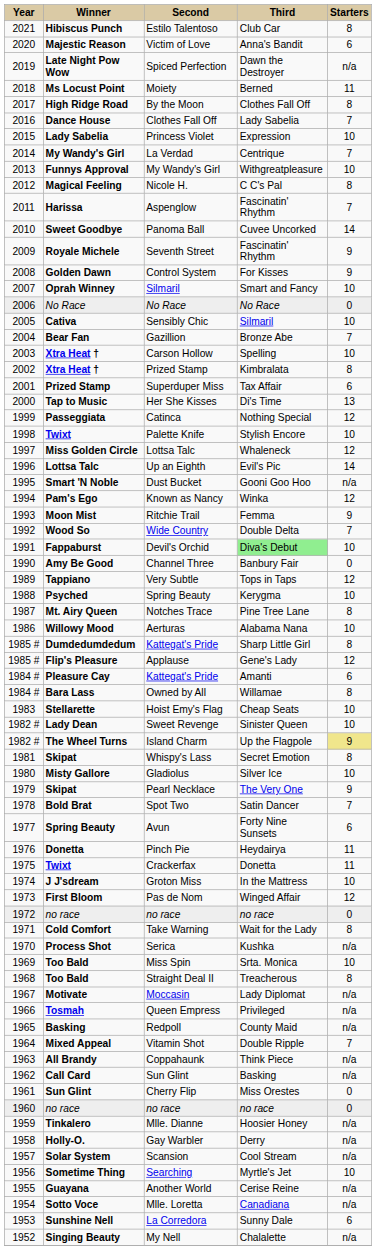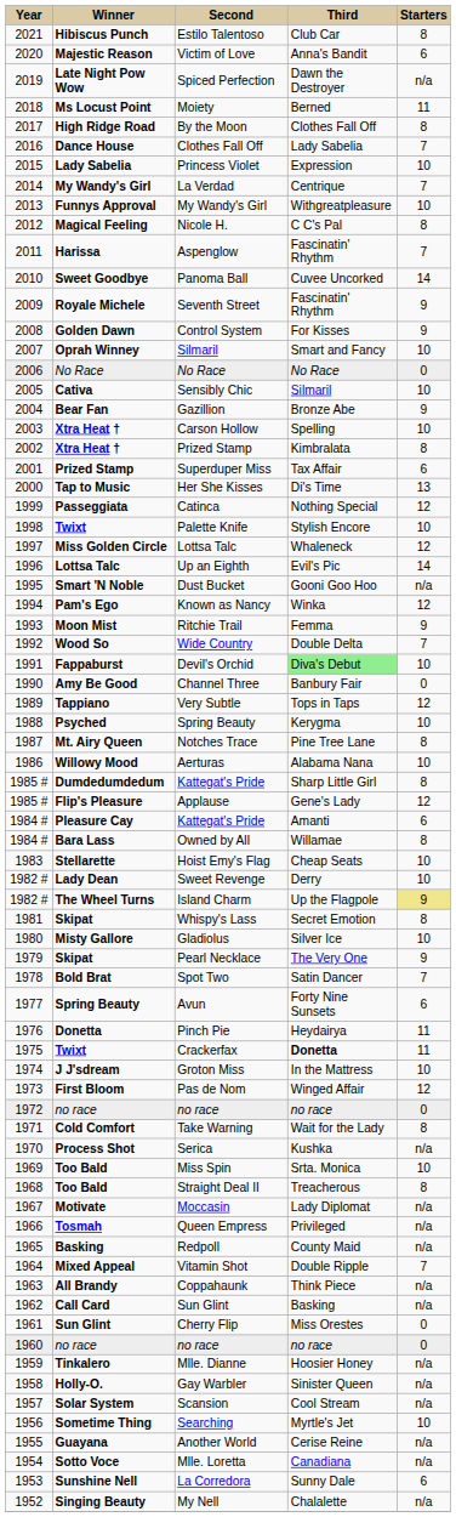 <table class = "wikitable sortable" | border="1" cellpadding="0" style="border-collapse: collapse; font-size:90%">
 <tr bgcolor="#DACAA5" align="center">
 <td width="48px"><strong>Year</strong> <br></td>
 <td width="135px"><strong>Winner</strong> <br></td>
 <td width="125px"><strong>Second</strong> <br></td>
 <td width="120px"><strong>Third</strong> <br></td>
 <td width="55px"><strong>Starters</strong></td>
 </tr>
 <tr>
 <td align=center>2021</td>
 <td><strong>Hibiscus Punch</strong></td>
 <td>Estilo Talentoso</td>
 <td>Club Car</td>
 <td align=center>8</td>
 </tr>
 <tr>
 <td align=center>2020</td>
 <td><strong>Majestic Reason</strong></td>
 <td>Victim of Love</td>
 <td>Anna's Bandit</td>
 <td align=center>6</td>
 </tr>
 <tr>
 <td align=center>2019</td>
 <td><strong>Late Night Pow Wow</strong></td>
 <td>Spiced Perfection</td>
 <td>Dawn the Destroyer</td>
 <td align=center>n/a</td>
 </tr>
 <tr>
 <td align=center>2018</td>
 <td><strong>Ms Locust Point</strong></td>
 <td>Moiety</td>
 <td>Berned</td>
 <td align=center>11</td>
 </tr>
 <tr>
 <td align=center>2017</td>
 <td><strong>High Ridge Road</strong></td>
 <td>By the Moon</td>
 <td>Clothes Fall Off</td>
 <td align=center>8</td>
 </tr>
 <tr>
 <td align=center>2016</td>
 <td><strong>Dance House</strong></td>
 <td>Clothes Fall Off</td>
 <td>Lady Sabelia</td>
 <td align=center>7</td>
 </tr>
 <tr>
 <td align=center>2015</td>
 <td><strong>Lady Sabelia</strong></td>
 <td>Princess Violet</td>
 <td>Expression</td>
 <td align=center>10</td>
 </tr>
 <tr>
 <td align=center>2014</td>
 <td><strong>My Wandy's Girl</strong></td>
 <td>La Verdad</td>
 <td>Centrique</td>
 <td align=center>7</td>
 </tr>
 <tr>
 <td align=center>2013</td>
 <td><strong>Funnys Approval</strong></td>
 <td>My Wandy's Girl</td>
 <td>Withgreatpleasure</td>
 <td align=center>10</td>
 </tr>
 <tr>
 <td align=center>2012</td>
 <td><strong>Magical Feeling</strong></td>
 <td>Nicole H.</td>
 <td>C C's Pal</td>
 <td align=center>8</td>
 </tr>
 <tr>
 <td align=center>2011</td>
 <td><strong>Harissa</strong></td>
 <td>Aspenglow</td>
 <td>Fascinatin' Rhythm</td>
 <td align=center>7</td>
 </tr>
 <tr>
 <td align=center>2010</td>
 <td><strong>Sweet Goodbye</strong></td>
 <td>Panoma Ball</td>
 <td>Cuvee Uncorked</td>
 <td align=center>14</td>
 </tr>
 <tr>
 <td align=center>2009</td>
 <td><strong>Royale Michele</strong></td>
 <td>Seventh Street</td>
 <td>Fascinatin' Rhythm</td>
 <td align=center>9</td>
 </tr>
 <tr>
 <td align=center>2008</td>
 <td><strong>Golden Dawn</strong></td>
 <td>Control System</td>
 <td>For Kisses</td>
 <td align=center>9</td>
 </tr>
 <tr>
 <td align=center>2007</td>
 <td><strong>Oprah Winney</strong></td>
 <td><a href='#'>Silmaril</a></td>
 <td>Smart and Fancy</td>
 <td align=center>10</td>
 </tr>
 <tr bgcolor="#eeeeee">
 <td align=center>2006</td>
 <td><em>No Race</em></td>
 <td><em>No Race</em></td>
 <td><em>No Race</em></td>
 <td align=center>0</td>
 </tr>
 <tr>
 <td align=center>2005</td>
 <td><strong>Cativa</strong></td>
 <td>Sensibly Chic</td>
 <td><a href='#'>Silmaril</a></td>
 <td align=center>10</td>
 </tr>
 <tr>
 <td align=center>2004</td>
 <td><strong>Bear Fan</strong></td>
 <td>Gazillion</td>
 <td>Bronze Abe</td>
-<td align=center>7</td>
+<td align=center>9</td>
 </tr>
 <tr>
 <td align=center>2003</td>
 <td><strong><a href='#'>Xtra Heat</a></strong>  <strong>†</strong></td>
 <td>Carson Hollow</td>
 <td>Spelling</td>
 <td align=center>10</td>
 </tr>
 <tr>
 <td align=center>2002</td>
 <td><strong><a href='#'>Xtra Heat</a></strong>  <strong>†</strong></td>
 <td>Prized Stamp</td>
 <td>Kimbralata</td>
 <td align=center>8</td>
 </tr>
 <tr>
 <td align=center>2001</td>
 <td><strong>Prized Stamp</strong></td>
 <td>Superduper Miss</td>
 <td>Tax Affair</td>
 <td align=center>6</td>
 </tr>
 <tr>
 <td align=center>2000</td>
 <td><strong>Tap to Music</strong></td>
 <td>Her She Kisses</td>
 <td>Di's Time</td>
 <td align=center>13</td>
 </tr>
 <tr>
 <td align=center>1999</td>
 <td><strong>Passeggiata</strong></td>
 <td>Catinca</td>
 <td>Nothing Special</td>
 <td align=center>12</td>
 </tr>
 <tr>
 <td align=center>1998</td>
 <td><strong><a href='#'>Twixt</a></strong></td>
 <td>Palette Knife</td>
 <td>Stylish Encore</td>
 <td align=center>10</td>
 </tr>
 <tr>
 <td align=center>1997</td>
 <td><strong>Miss Golden Circle</strong></td>
 <td>Lottsa Talc</td>
 <td>Whaleneck</td>
 <td align=center>12</td>
 </tr>
 <tr>
 <td align=center>1996</td>
 <td><strong>Lottsa Talc</strong></td>
 <td>Up an Eighth</td>
 <td>Evil's Pic</td>
 <td align=center>14</td>
 </tr>
 <tr>
 <td align=center>1995</td>
 <td><strong>Smart 'N Noble</strong></td>
 <td>Dust Bucket</td>
 <td>Gooni Goo Hoo</td>
 <td align=center>n/a</td>
 </tr>
 <tr>
 <td align=center>1994</td>
 <td><strong>Pam's Ego</strong></td>
 <td>Known as Nancy</td>
 <td>Winka</td>
 <td align=center>12</td>
 </tr>
 <tr>
 <td align=center>1993</td>
 <td><strong>Moon Mist</strong></td>
 <td>Ritchie Trail</td>
 <td>Femma</td>
 <td align=center>9</td>
 </tr>
 <tr>
 <td align=center>1992</td>
 <td><strong>Wood So</strong></td>
 <td><a href='#'>Wide Country</a></td>
 <td>Double Delta</td>
 <td align=center>7</td>
 </tr>
 <tr>
 <td align=center>1991</td>
 <td><strong>Fappaburst</strong></td>
 <td>Devil's Orchid</td>
 <td style="background: lightgreen;">Diva's Debut</td>
 <td align=center>10</td>
 </tr>
 <tr>
 <td align=center>1990</td>
 <td><strong>Amy Be Good</strong></td>
 <td>Channel Three</td>
 <td>Banbury Fair</td>
 <td align=center>0</td>
 </tr>
 <tr>
 <td align=center>1989</td>
 <td><strong>Tappiano</strong></td>
 <td>Very Subtle</td>
 <td>Tops in Taps</td>
 <td align=center>12</td>
 </tr>
 <tr>
 <td align=center>1988</td>
 <td><strong>Psyched</strong></td>
 <td>Spring Beauty</td>
 <td>Kerygma</td>
 <td align=center>10</td>
 </tr>
 <tr>
 <td align=center>1987</td>
 <td><strong>Mt. Airy Queen</strong></td>
 <td>Notches Trace</td>
 <td>Pine Tree Lane</td>
 <td align=center>8</td>
 </tr>
 <tr>
 <td align=center>1986</td>
 <td><strong>Willowy Mood</strong></td>
 <td>Aerturas</td>
 <td>Alabama Nana</td>
 <td align=center>10</td>
 </tr>
 <tr>
 <td align=center>1985 #</td>
 <td><strong>Dumdedumdedum</strong></td>
 <td><a href='#'>Kattegat's Pride</a></td>
 <td>Sharp Little Girl</td>
 <td align=center>8</td>
 </tr>
 <tr>
 <td align=center>1985 #</td>
 <td><strong>Flip's Pleasure</strong></td>
 <td>Applause</td>
 <td>Gene's Lady</td>
 <td align=center>12</td>
 </tr>
 <tr>
 <td align=center>1984 #</td>
 <td><strong>Pleasure Cay</strong></td>
 <td><a href='#'>Kattegat's Pride</a></td>
 <td>Amanti</td>
 <td align=center>6</td>
 </tr>
 <tr>
 <td align=center>1984 #</td>
 <td><strong>Bara Lass</strong></td>
 <td>Owned by All</td>
 <td>Willamae</td>
 <td align=center>8</td>
 </tr>
 <tr>
 <td align=center>1983</td>
 <td><strong>Stellarette</strong></td>
 <td>Hoist Emy's Flag</td>
 <td>Cheap Seats</td>
 <td align=center>10</td>
 </tr>
 <tr>
 <td align=center>1982 #</td>
 <td><strong>Lady Dean</strong></td>
 <td>Sweet Revenge</td>
-<td>Sinister Queen</td>
+<td>Derry</td>
 <td align=center>10</td>
 </tr>
 <tr>
 <td align=center>1982 #</td>
 <td><strong>The Wheel Turns</strong></td>
 <td>Island Charm</td>
 <td>Up the Flagpole</td>
 <td align=center style="background: khaki;">9</td>
 </tr>
 <tr>
 <td align=center>1981</td>
 <td><strong>Skipat</strong></td>
 <td>Whispy's Lass</td>
 <td>Secret Emotion</td>
 <td align=center>8</td>
 </tr>
 <tr>
 <td align=center>1980</td>
 <td><strong>Misty Gallore</strong></td>
 <td>Gladiolus</td>
 <td>Silver Ice</td>
 <td align=center>10</td>
 </tr>
 <tr>
 <td align=center>1979</td>
 <td><strong>Skipat</strong></td>
 <td>Pearl Necklace</td>
 <td><a href='#'>The Very One</a></td>
 <td align=center>9</td>
 </tr>
 <tr>
 <td align=center>1978</td>
 <td><strong>Bold Brat</strong></td>
 <td>Spot Two</td>
 <td>Satin Dancer</td>
 <td align=center>7</td>
 </tr>
 <tr>
 <td align=center>1977</td>
 <td><strong>Spring Beauty</strong></td>
 <td>Avun</td>
 <td>Forty Nine Sunsets</td>
 <td align=center>6</td>
 </tr>
 <tr>
 <td align=center>1976</td>
 <td><strong>Donetta</strong></td>
 <td>Pinch Pie</td>
 <td>Heydairya</td>
 <td align=center>11</td>
 </tr>
 <tr>
 <td align=center>1975</td>
 <td><strong><a href='#'>Twixt</a></strong></td>
 <td>Crackerfax</td>
-<td>Donetta</td>
+<td><strong>Donetta</strong></td>
 <td align=center>11</td>
 </tr>
 <tr>
 <td align=center>1974</td>
 <td><strong>J J'sdream</strong></td>
 <td>Groton Miss</td>
 <td>In the Mattress</td>
 <td align=center>10</td>
 </tr>
 <tr>
 <td align=center>1973</td>
 <td><strong>First Bloom</strong></td>
 <td>Pas de Nom</td>
 <td>Winged Affair</td>
 <td align=center>12</td>
 </tr>
 <tr bgcolor="#eeeeee">
 <td align=center>1972</td>
 <td><em>no race</em></td>
 <td><em>no race</em></td>
 <td><em>no race</em></td>
 <td align=center>0</td>
 </tr>
 <tr>
 <td align=center>1971</td>
 <td><strong>Cold Comfort</strong></td>
 <td>Take Warning</td>
 <td>Wait for the Lady</td>
 <td align=center>8</td>
 </tr>
 <tr>
 <td align=center>1970</td>
 <td><strong>Process Shot</strong></td>
 <td>Serica</td>
 <td>Kushka</td>
 <td align=center>n/a</td>
 </tr>
 <tr>
 <td align=center>1969</td>
 <td><strong>Too Bald</strong></td>
 <td>Miss Spin</td>
 <td>Srta. Monica</td>
 <td align=center>10</td>
 </tr>
 <tr>
 <td align=center>1968</td>
 <td><strong>Too Bald</strong></td>
 <td>Straight Deal II</td>
 <td>Treacherous</td>
 <td align=center>8</td>
 </tr>
 <tr>
 <td align=center>1967</td>
 <td><strong>Motivate</strong></td>
 <td><a href='#'>Moccasin</a></td>
 <td>Lady Diplomat</td>
 <td align=center>n/a</td>
 </tr>
 <tr>
 <td align=center>1966</td>
 <td><strong><a href='#'>Tosmah</a></strong></td>
 <td>Queen Empress</td>
 <td>Privileged</td>
 <td align=center>n/a</td>
 </tr>
 <tr>
 <td align=center>1965</td>
 <td><strong>Basking</strong></td>
 <td>Redpoll</td>
 <td>County Maid</td>
 <td align=center>n/a</td>
 </tr>
 <tr>
 <td align=center>1964</td>
 <td><strong>Mixed Appeal</strong></td>
 <td>Vitamin Shot</td>
 <td>Double Ripple</td>
 <td align=center>7</td>
 </tr>
 <tr>
 <td align=center>1963</td>
 <td><strong>All Brandy</strong></td>
 <td>Coppahaunk</td>
 <td>Think Piece</td>
 <td align=center>n/a</td>
 </tr>
 <tr>
 <td align=center>1962</td>
 <td><strong>Call Card</strong></td>
 <td>Sun Glint</td>
 <td>Basking</td>
 <td align=center>n/a</td>
 </tr>
 <tr>
 <td align=center>1961</td>
 <td><strong>Sun Glint</strong></td>
 <td>Cherry Flip</td>
 <td>Miss Orestes</td>
 <td align=center>0</td>
 </tr>
 <tr bgcolor="#eeeeee">
 <td align=center>1960</td>
 <td><em>no race</em></td>
 <td><em>no race</em></td>
 <td><em>no race</em></td>
 <td align=center>0</td>
 </tr>
 <tr>
 <td align=center>1959</td>
 <td><strong>Tinkalero</strong></td>
 <td>Mlle. Dianne</td>
 <td>Hoosier Honey</td>
 <td align=center>n/a</td>
 </tr>
 <tr>
 <td align=center>1958</td>
 <td><strong>Holly-O.</strong></td>
 <td>Gay Warbler</td>
-<td>Derry</td>
+<td>Sinister Queen</td>
 <td align=center>n/a</td>
 </tr>
 <tr>
 <td align=center>1957</td>
 <td><strong>Solar System</strong></td>
 <td>Scansion</td>
 <td>Cool Stream</td>
 <td align=center>n/a</td>
 </tr>
 <tr>
 <td align=center>1956</td>
 <td><strong>Sometime Thing</strong></td>
 <td><a href='#'>Searching</a></td>
 <td>Myrtle's Jet</td>
 <td align=center>10</td>
 </tr>
 <tr>
 <td align=center>1955</td>
 <td><strong>Guayana</strong></td>
 <td>Another World</td>
 <td>Cerise Reine</td>
 <td align=center>n/a</td>
 </tr>
 <tr>
 <td align=center>1954</td>
 <td><strong>Sotto Voce</strong></td>
 <td>Mlle. Loretta</td>
 <td><a href='#'>Canadiana</a></td>
 <td align=center>n/a</td>
 </tr>
 <tr>
 <td align=center>1953</td>
 <td><strong>Sunshine Nell</strong></td>
 <td><a href='#'>La Corredora</a></td>
 <td>Sunny Dale</td>
 <td align=center>6</td>
 </tr>
 <tr>
 <td align=center>1952</td>
 <td><strong>Singing Beauty</strong></td>
 <td>My Nell</td>
 <td>Chalalette</td>
 <td align=center>n/a</td>
 </tr>
 <tr>
 </tr>
 </table>
